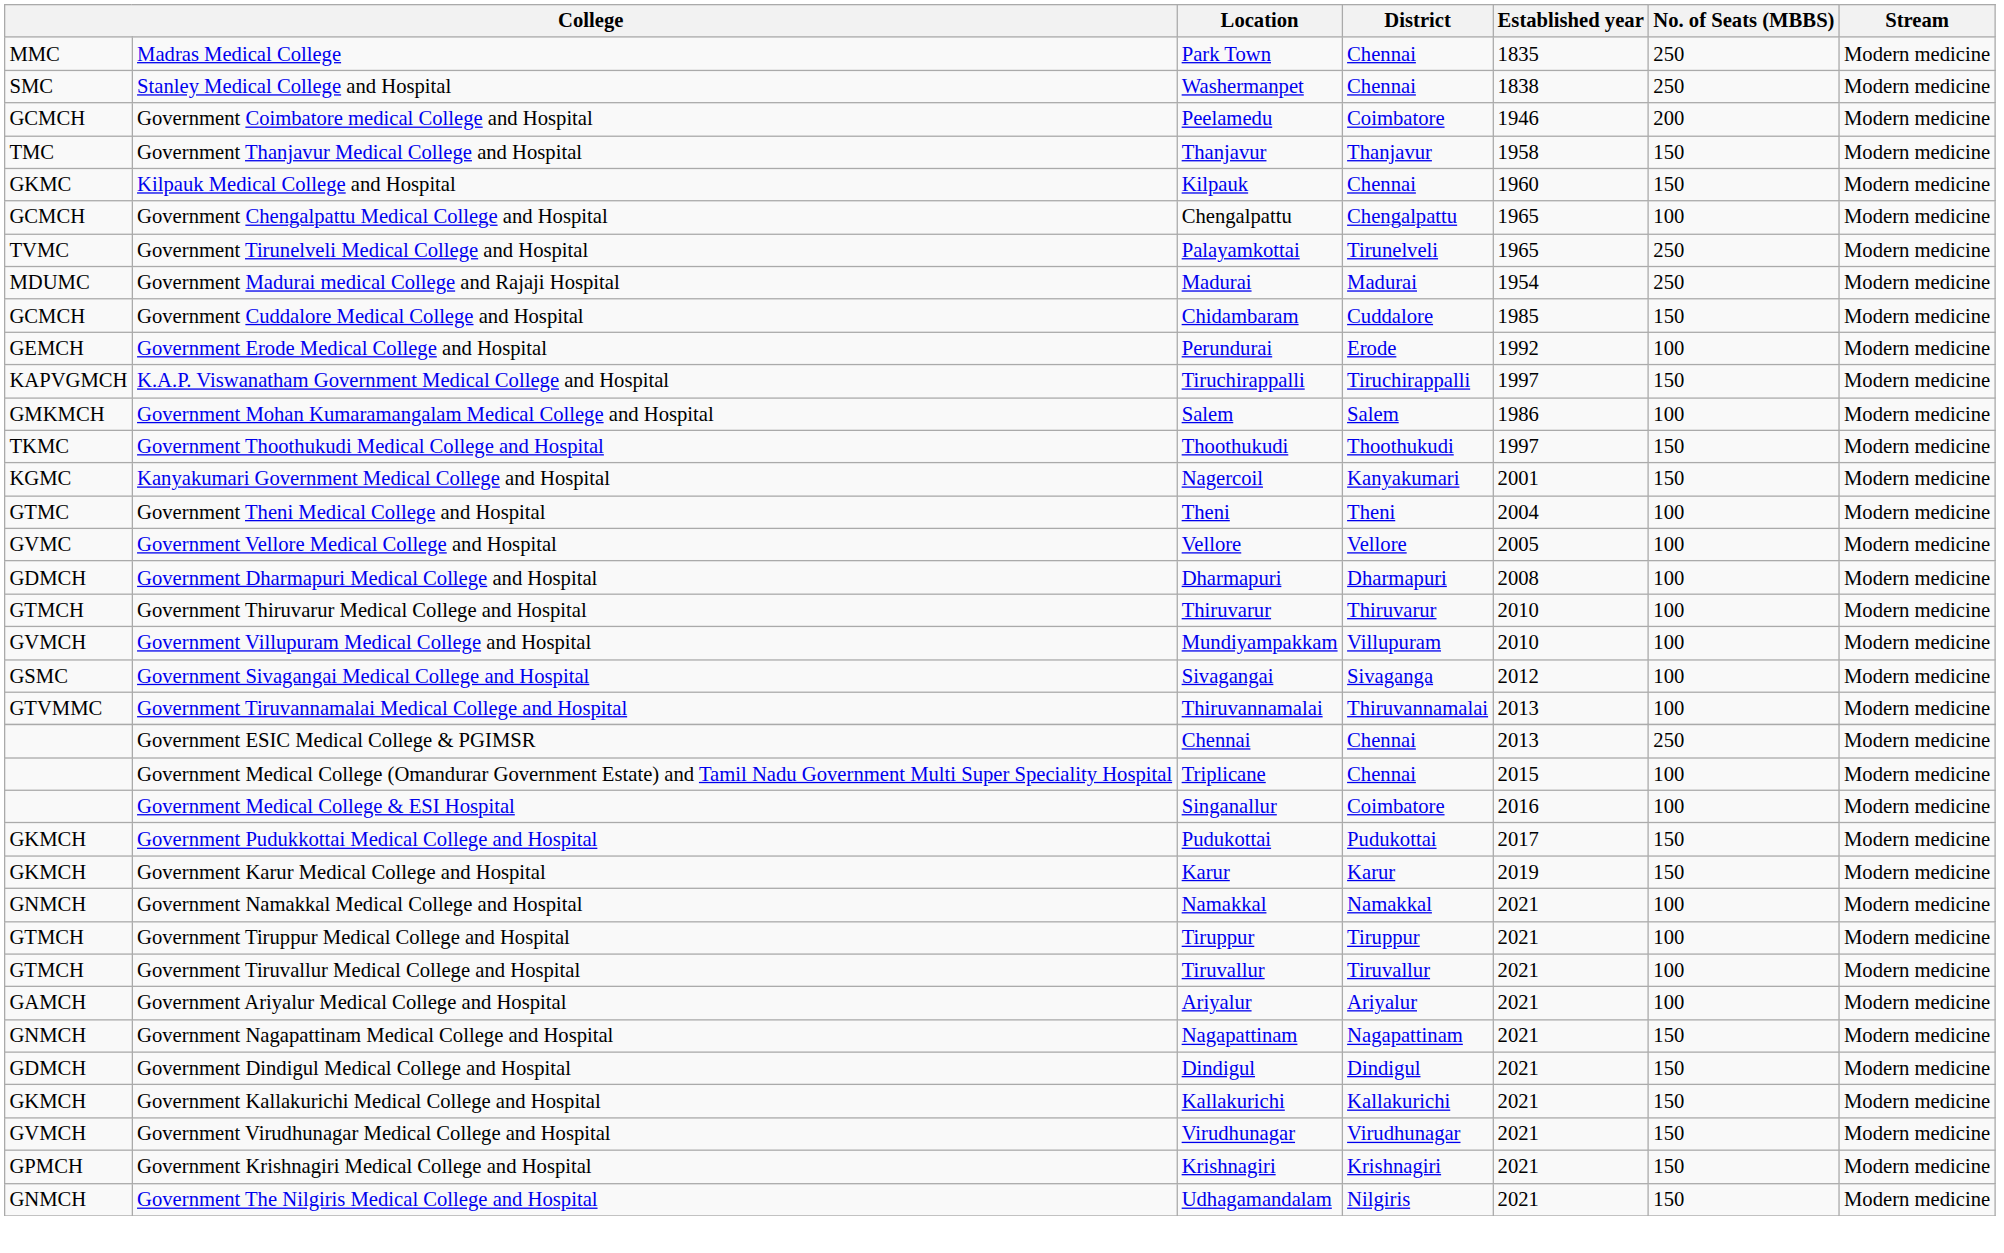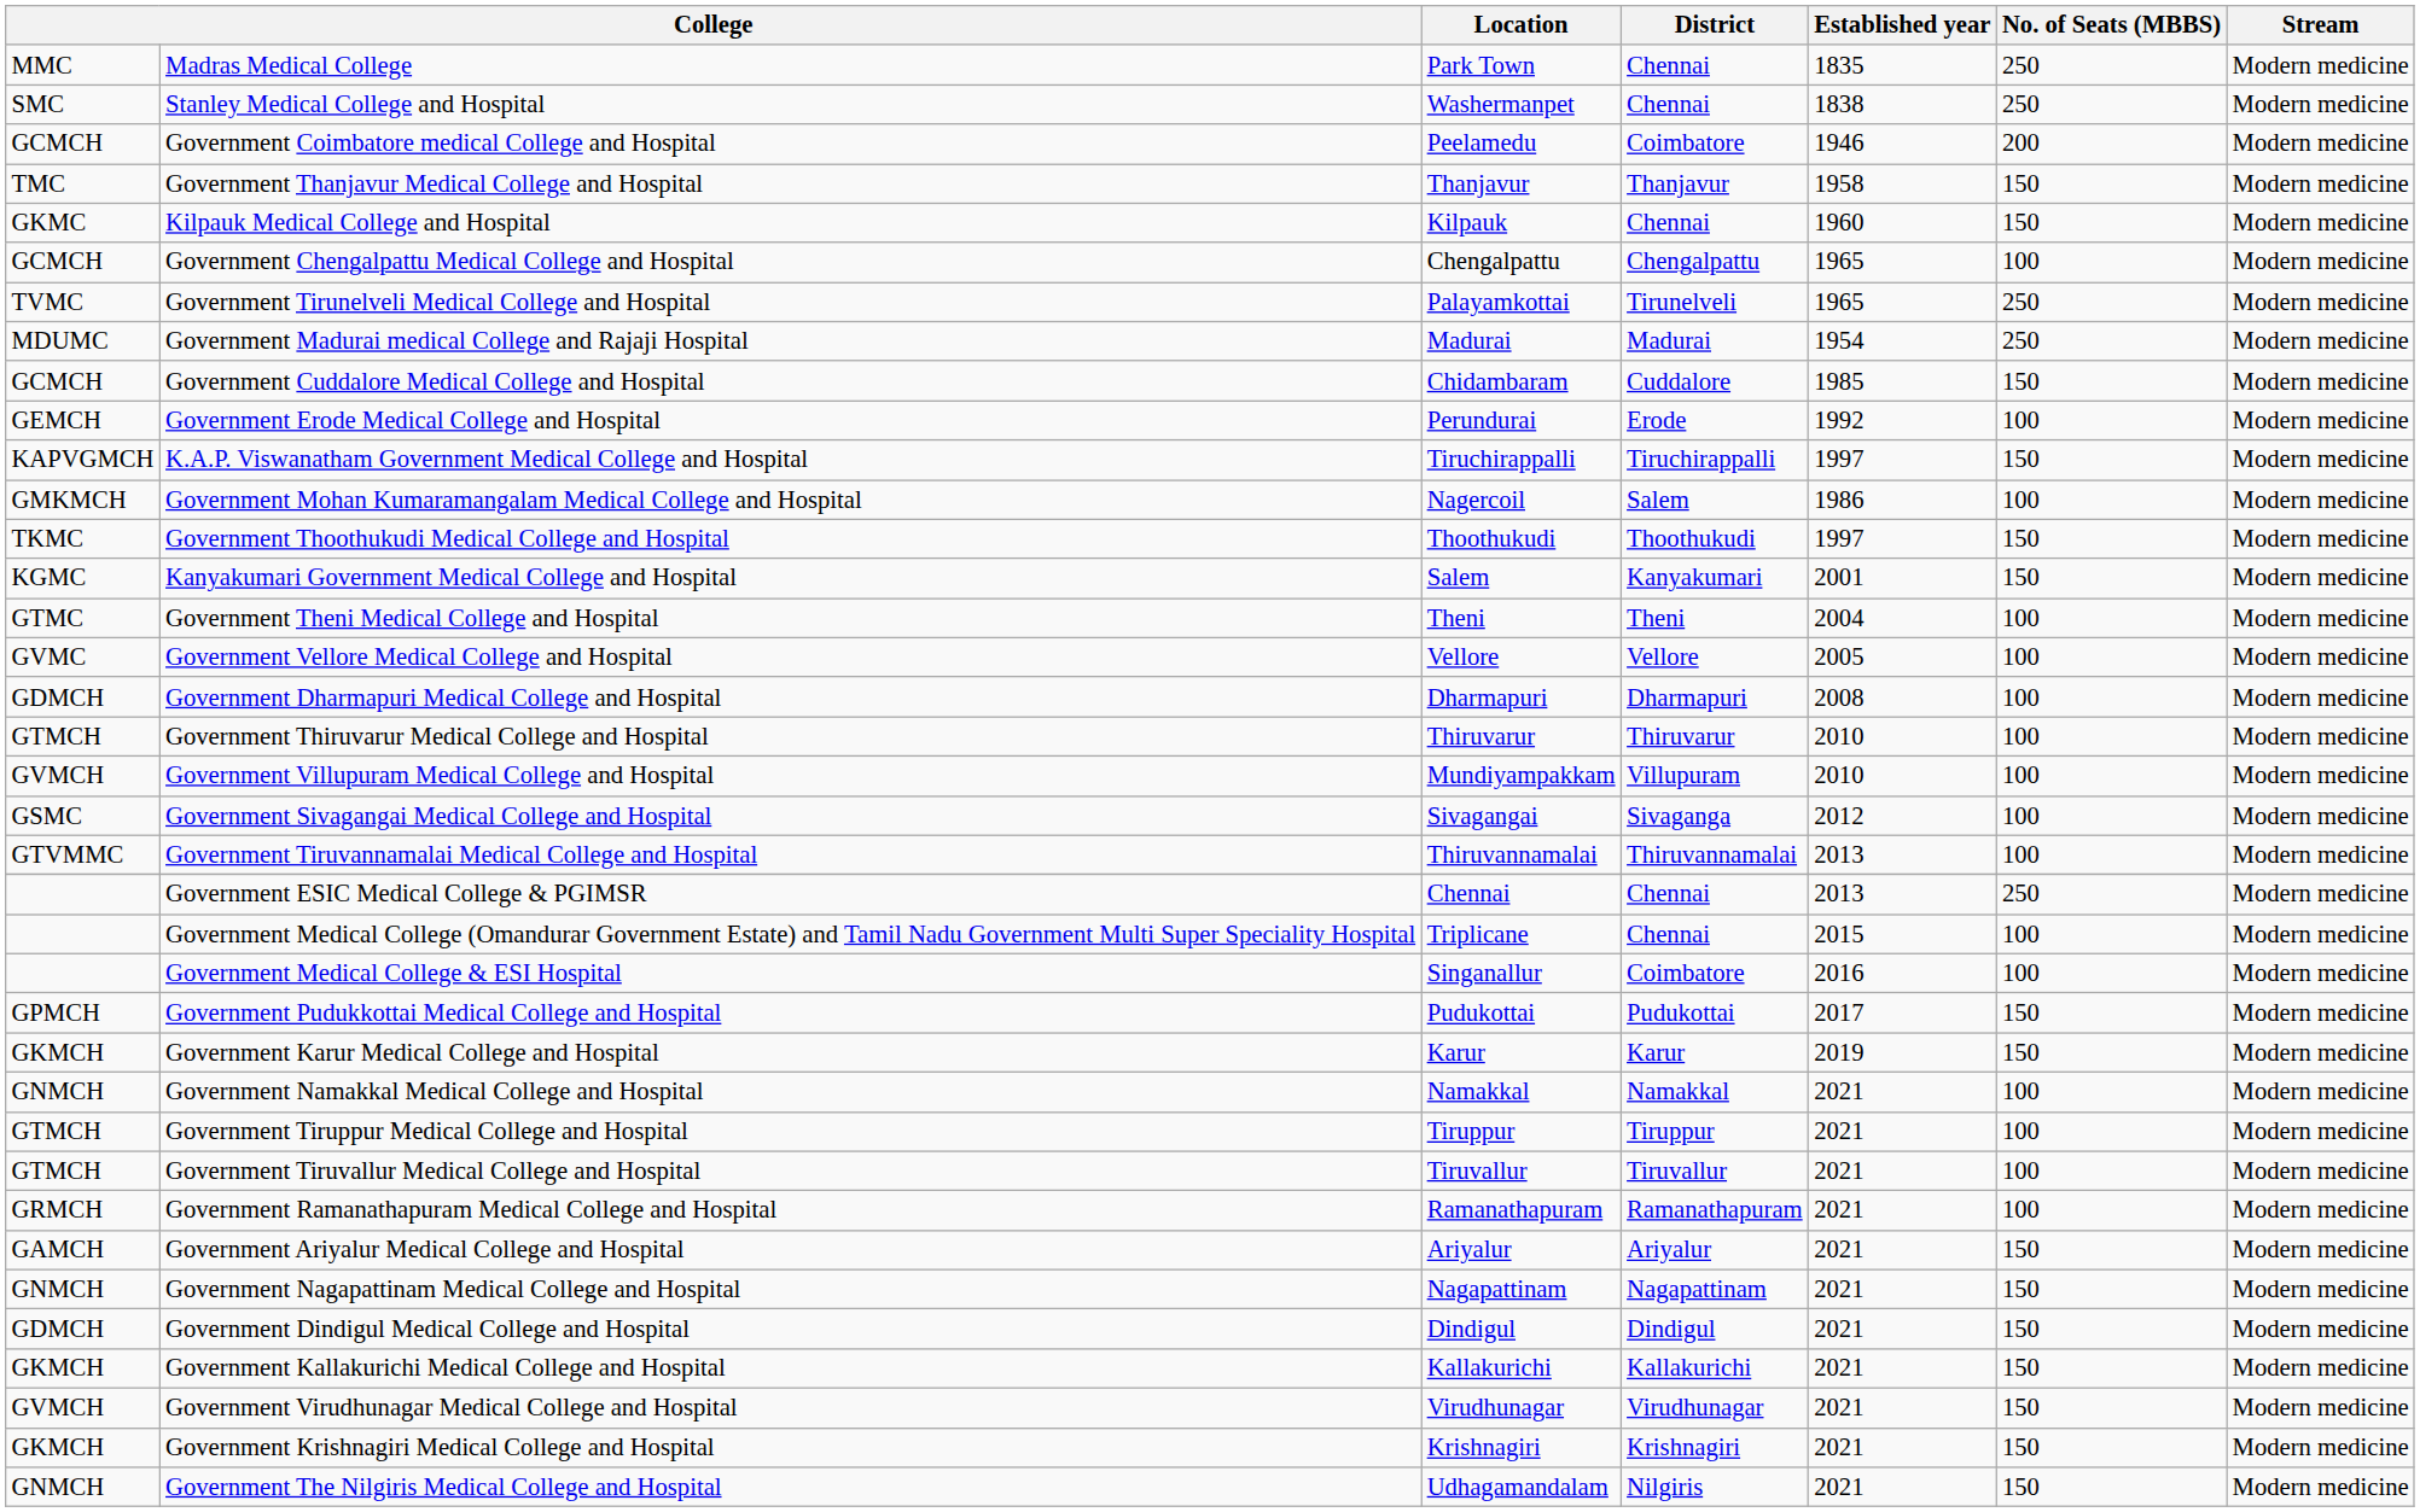 <table class="wikitable sortable static-row-numbers static-row-header-hash">
 <tr>
 <th colspan="2">College</th>
 <th>Location</th>
 <th>District</th>
 <th>Established year</th>
 <th>No. of Seats (MBBS)</th>
 <th>Stream</th>
 </tr>
 <tr>
 <td>MMC</td>
 <td><a href='#'>Madras Medical College</a></td>
 <td><a href='#'>Park Town</a></td>
 <td><a href='#'>Chennai</a></td>
 <td>1835</td>
 <td>250</td>
 <td>Modern medicine</td>
 </tr>
 <tr>
 <td>SMC</td>
 <td><a href='#'>Stanley Medical College</a> and Hospital</td>
 <td><a href='#'>Washermanpet</a></td>
 <td><a href='#'>Chennai</a></td>
 <td>1838</td>
 <td>250</td>
 <td>Modern medicine</td>
 </tr>
 <tr>
 <td>GCMCH</td>
 <td>Government <a href='#'>Coimbatore medical College</a> and Hospital</td>
 <td><a href='#'>Peelamedu</a></td>
 <td><a href='#'>Coimbatore</a></td>
 <td>1946</td>
 <td>200</td>
 <td>Modern medicine</td>
 </tr>
 <tr>
 <td>TMC</td>
 <td>Government <a href='#'>Thanjavur Medical College</a> and Hospital</td>
 <td><a href='#'>Thanjavur</a></td>
 <td><a href='#'>Thanjavur</a></td>
 <td>1958</td>
 <td>150</td>
 <td>Modern medicine</td>
 </tr>
 <tr>
 <td>GKMC</td>
 <td><a href='#'>Kilpauk Medical College</a> and Hospital</td>
 <td><a href='#'>Kilpauk</a></td>
 <td><a href='#'>Chennai</a></td>
 <td>1960</td>
 <td>150</td>
 <td>Modern medicine</td>
 </tr>
 <tr>
 <td>GCMCH</td>
 <td>Government <a href='#'>Chengalpattu Medical College</a> and Hospital</td>
 <td>Chengalpattu</td>
 <td><a href='#'>Chengalpattu</a></td>
 <td>1965</td>
 <td>100</td>
 <td>Modern medicine</td>
 </tr>
 <tr>
 <td>TVMC</td>
 <td>Government <a href='#'>Tirunelveli Medical College</a> and Hospital</td>
 <td><a href='#'>Palayamkottai</a></td>
 <td><a href='#'>Tirunelveli</a></td>
 <td>1965</td>
 <td>250</td>
 <td>Modern medicine</td>
 </tr>
 <tr>
 <td>MDUMC</td>
 <td>Government <a href='#'>Madurai medical College</a> and Rajaji Hospital</td>
 <td><a href='#'>Madurai</a></td>
 <td><a href='#'>Madurai</a></td>
 <td>1954</td>
 <td>250</td>
 <td>Modern medicine</td>
 </tr>
 <tr>
 <td>GCMCH</td>
 <td>Government <a href='#'>Cuddalore Medical College</a> and Hospital</td>
 <td><a href='#'>Chidambaram</a></td>
 <td><a href='#'>Cuddalore</a></td>
 <td>1985</td>
 <td>150</td>
 <td>Modern medicine</td>
 </tr>
 <tr>
 <td>GEMCH</td>
 <td><a href='#'>Government Erode Medical College</a> and Hospital</td>
 <td><a href='#'>Perundurai</a></td>
 <td><a href='#'>Erode</a></td>
 <td>1992</td>
 <td>100</td>
 <td>Modern medicine</td>
 </tr>
 <tr>
 <td>KAPVGMCH</td>
 <td><a href='#'>K.A.P. Viswanatham Government Medical College</a> and Hospital</td>
 <td><a href='#'>Tiruchirappalli</a></td>
 <td><a href='#'>Tiruchirappalli</a></td>
 <td>1997</td>
 <td>150</td>
 <td>Modern medicine</td>
 </tr>
 <tr>
 <td>GMKMCH</td>
 <td><a href='#'>Government Mohan Kumaramangalam Medical College</a> and Hospital</td>
-<td><a href='#'>Salem</a></td>
+<td><a href='#'>Nagercoil</a></td>
 <td><a href='#'>Salem</a></td>
 <td>1986</td>
 <td>100</td>
 <td>Modern medicine</td>
 </tr>
 <tr>
 <td>TKMC</td>
 <td><a href='#'>Government Thoothukudi Medical College and Hospital</a></td>
 <td><a href='#'>Thoothukudi</a></td>
 <td><a href='#'>Thoothukudi</a></td>
 <td>1997</td>
 <td>150</td>
 <td>Modern medicine</td>
 </tr>
 <tr>
 <td>KGMC</td>
 <td><a href='#'>Kanyakumari Government Medical College</a> and Hospital</td>
-<td><a href='#'>Nagercoil</a></td>
+<td><a href='#'>Salem</a></td>
 <td><a href='#'>Kanyakumari</a></td>
 <td>2001</td>
 <td>150</td>
 <td>Modern medicine</td>
 </tr>
 <tr>
 <td>GTMC</td>
 <td>Government <a href='#'>Theni Medical College</a> and Hospital</td>
 <td><a href='#'>Theni</a></td>
 <td><a href='#'>Theni</a></td>
 <td>2004</td>
 <td>100</td>
 <td>Modern medicine</td>
 </tr>
 <tr>
 <td>GVMC</td>
 <td><a href='#'>Government Vellore Medical College</a> and Hospital</td>
 <td><a href='#'>Vellore</a></td>
 <td><a href='#'>Vellore</a></td>
 <td>2005</td>
 <td>100</td>
 <td>Modern medicine</td>
 </tr>
 <tr>
 <td>GDMCH</td>
 <td><a href='#'>Government Dharmapuri Medical College</a> and Hospital</td>
 <td><a href='#'>Dharmapuri</a></td>
 <td><a href='#'>Dharmapuri</a></td>
 <td>2008</td>
 <td>100</td>
 <td>Modern medicine</td>
 </tr>
 <tr>
 <td>GTMCH</td>
 <td>Government Thiruvarur Medical College and Hospital</td>
 <td><a href='#'>Thiruvarur</a></td>
 <td><a href='#'>Thiruvarur</a></td>
 <td>2010</td>
 <td>100</td>
 <td>Modern medicine</td>
 </tr>
 <tr>
 <td>GVMCH</td>
 <td><a href='#'>Government Villupuram Medical College</a> and Hospital</td>
 <td><a href='#'>Mundiyampakkam</a></td>
 <td><a href='#'>Villupuram</a></td>
 <td>2010</td>
 <td>100</td>
 <td>Modern medicine</td>
 </tr>
 <tr>
 <td>GSMC</td>
 <td><a href='#'>Government Sivagangai Medical College and Hospital</a></td>
 <td><a href='#'>Sivagangai</a></td>
 <td><a href='#'>Sivaganga</a></td>
 <td>2012</td>
 <td>100</td>
 <td>Modern medicine</td>
 </tr>
 <tr>
 <td>GTVMMC</td>
 <td><a href='#'>Government Tiruvannamalai Medical College and Hospital</a></td>
 <td><a href='#'>Thiruvannamalai</a></td>
 <td><a href='#'>Thiruvannamalai</a></td>
 <td>2013</td>
 <td>100</td>
 <td>Modern medicine</td>
 </tr>
 <tr>
 </tr>
 <tr>
 <td></td>
 <td>Government ESIC Medical College & PGIMSR</td>
 <td><a href='#'>Chennai</a></td>
 <td><a href='#'>Chennai</a></td>
 <td>2013</td>
 <td>250</td>
 <td>Modern medicine</td>
 </tr>
 <tr>
 <td></td>
 <td>Government Medical College (Omandurar Government Estate) and <a href='#'>Tamil Nadu Government Multi Super Speciality Hospital</a></td>
 <td><a href='#'>Triplicane</a></td>
 <td><a href='#'>Chennai</a></td>
 <td>2015</td>
 <td>100</td>
 <td>Modern medicine</td>
 </tr>
 <tr>
 <td></td>
 <td><a href='#'>Government Medical College & ESI Hospital</a></td>
 <td><a href='#'>Singanallur</a></td>
 <td><a href='#'>Coimbatore</a></td>
 <td>2016</td>
 <td>100</td>
 <td>Modern medicine</td>
 </tr>
 <tr>
-<td>GKMCH</td>
+<td>GPMCH</td>
 <td><a href='#'>Government Pudukkottai Medical College and Hospital</a></td>
 <td><a href='#'>Pudukottai</a></td>
 <td><a href='#'>Pudukottai</a></td>
 <td>2017</td>
 <td>150</td>
 <td>Modern medicine</td>
 </tr>
 <tr>
 <td>GKMCH</td>
 <td>Government Karur Medical College and Hospital</td>
 <td><a href='#'>Karur</a></td>
 <td><a href='#'>Karur</a></td>
 <td>2019</td>
 <td>150</td>
 <td>Modern medicine</td>
 </tr>
 <tr>
 <td>GNMCH</td>
 <td>Government Namakkal Medical College and Hospital</td>
 <td><a href='#'>Namakkal</a></td>
 <td><a href='#'>Namakkal</a></td>
 <td>2021</td>
 <td>100</td>
 <td>Modern medicine</td>
 </tr>
 <tr>
 <td>GTMCH</td>
 <td>Government Tiruppur Medical College and Hospital</td>
 <td><a href='#'>Tiruppur</a></td>
 <td><a href='#'>Tiruppur</a></td>
 <td>2021</td>
 <td>100</td>
 <td>Modern medicine</td>
 </tr>
 <tr>
 <td>GTMCH</td>
 <td>Government Tiruvallur Medical College and Hospital</td>
 <td><a href='#'>Tiruvallur</a></td>
 <td><a href='#'>Tiruvallur</a></td>
 <td>2021</td>
 <td>100</td>
 <td>Modern medicine</td>
 </tr>
 <tr>
+<td>GRMCH</td>
+<td>Government Ramanathapuram Medical College and Hospital</td>
+<td><a href='#'>Ramanathapuram</a></td>
+<td><a href='#'>Ramanathapuram</a></td>
+<td>2021</td>
+<td>100</td>
+<td>Modern medicine</td>
+</tr>
+<tr>
 <td>GAMCH</td>
 <td>Government Ariyalur Medical College and Hospital</td>
 <td><a href='#'>Ariyalur</a></td>
 <td><a href='#'>Ariyalur</a></td>
 <td>2021</td>
-<td>100</td>
+<td>150</td>
 <td>Modern medicine</td>
 </tr>
 <tr>
 <td>GNMCH</td>
 <td>Government Nagapattinam Medical College and Hospital</td>
 <td><a href='#'>Nagapattinam</a></td>
 <td><a href='#'>Nagapattinam</a></td>
 <td>2021</td>
 <td>150</td>
 <td>Modern medicine</td>
 </tr>
 <tr>
 <td>GDMCH</td>
 <td>Government Dindigul Medical College and Hospital</td>
 <td><a href='#'>Dindigul</a></td>
 <td><a href='#'>Dindigul</a></td>
 <td>2021</td>
 <td>150</td>
 <td>Modern medicine</td>
 </tr>
 <tr>
 <td>GKMCH</td>
 <td>Government Kallakurichi Medical College and Hospital</td>
 <td><a href='#'>Kallakurichi</a></td>
 <td><a href='#'>Kallakurichi</a></td>
 <td>2021</td>
 <td>150</td>
 <td>Modern medicine</td>
 </tr>
 <tr>
 <td>GVMCH</td>
 <td>Government Virudhunagar Medical College and Hospital</td>
 <td><a href='#'>Virudhunagar</a></td>
 <td><a href='#'>Virudhunagar</a></td>
 <td>2021</td>
 <td>150</td>
 <td>Modern medicine</td>
 </tr>
 <tr>
-<td>GPMCH</td>
+<td>GKMCH</td>
 <td>Government Krishnagiri Medical College and Hospital</td>
 <td><a href='#'>Krishnagiri</a></td>
 <td><a href='#'>Krishnagiri</a></td>
 <td>2021</td>
 <td>150</td>
 <td>Modern medicine</td>
 </tr>
 <tr>
 <td>GNMCH</td>
 <td><a href='#'>Government The Nilgiris Medical College and Hospital</a></td>
 <td><a href='#'>Udhagamandalam</a></td>
 <td><a href='#'>Nilgiris</a></td>
 <td>2021</td>
 <td>150</td>
 <td>Modern medicine</td>
 </tr>
 </table>
